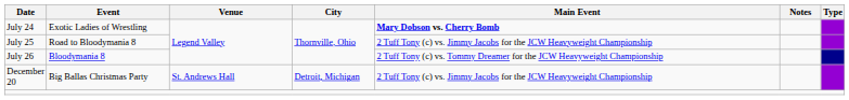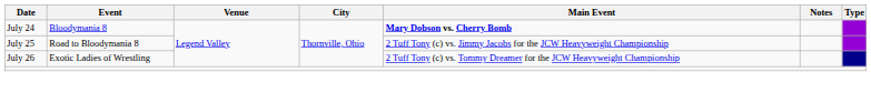 <table class="sortable wikitable succession-box" style="font-size:85%;">
 <tr>
 <th scope="col" style="width:5%;">Date</th>
 <th scope="col" style="width:15%;">Event</th>
 <th scope="col" style="width:15%;">Venue</th>
 <th scope="col" style="width:10%;">City</th>
 <th scope="col" style="width:50%;">Main Event</th>
 <th scope="col" style="width:10%;">Notes</th>
 <th scope="col" style="width:1%;">Type</th>
 </tr>
 <tr>
 <td>July 24</td>
-<td>Exotic Ladies of Wrestling</td>
+<td><a href='#'>Bloodymania 8</a></td>
 <td rowspan=3><a href='#'>Legend Valley</a></td>
 <td rowspan=3><a href='#'>Thornville, Ohio</a></td>
 <td><strong><a href='#'>Mary Dobson</a> vs. <a href='#'>Cherry Bomb</a></strong></td>
 <td></td>
 <td style="background: darkviolet"></td>
 </tr>
 <tr>
 <td>July 25</td>
 <td>Road to Bloodymania 8</td>
 <td><a href='#'>2 Tuff Tony</a> (c) vs. <a href='#'>Jimmy Jacobs</a> for the <a href='#'>JCW Heavyweight Championship</a></td>
 <td></td>
 <td style="background: darkviolet"></td>
 </tr>
 <tr>
 <td>July 26</td>
-<td><a href='#'>Bloodymania 8</a></td>
+<td>Exotic Ladies of Wrestling</td>
 <td><a href='#'>2 Tuff Tony</a> (c) vs. <a href='#'>Tommy Dreamer</a> for the <a href='#'>JCW Heavyweight Championship</a></td>
 <td></td>
 <td style="background: darkblue"></td>
 </tr>
 <tr>
-<td>December 20</td>
-<td>Big Ballas Christmas Party</td>
-<td><a href='#'>St. Andrews Hall</a></td>
-<td><a href='#'>Detroit, Michigan</a></td>
-<td><a href='#'>2 Tuff Tony</a> (c) vs. <a href='#'>Jimmy Jacobs</a> for the <a href='#'>JCW Heavyweight Championship</a></td>
-<td></td>
-<td style="background: darkviolet"></td>
-</tr>
-<tr>
 <td colspan="7"></td>
 </tr>
 </table>
